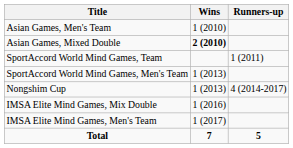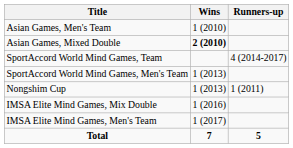 <table class="wikitable">
 <tr>
 <th>Title</th>
 <th>Wins</th>
 <th>Runners-up</th>
 </tr>
 <tr>
 <td>Asian Games, Men's Team</td>
 <td>1 (2010)</td>
 <td></td>
 </tr>
 <tr>
 <td>Asian Games, Mixed Double</td>
 <td><strong>2 (2010)</strong></td>
 <td></td>
 </tr>
 <tr>
 <td>SportAccord World Mind Games, Team</td>
 <td></td>
-<td>1 (2011)</td>
+<td>4 (2014-2017)</td>
 </tr>
 <tr>
 <td>SportAccord World Mind Games, Men's Team</td>
 <td>1 (2013)</td>
 <td></td>
 </tr>
 <tr>
 <td>Nongshim Cup</td>
 <td>1 (2013)</td>
-<td>4 (2014-2017)</td>
+<td>1 (2011)</td>
 </tr>
 <tr>
 <td>IMSA Elite Mind Games, Mix Double</td>
 <td>1 (2016)</td>
 <td></td>
 </tr>
 <tr>
 <td>IMSA Elite Mind Games, Men's Team</td>
 <td>1 (2017)</td>
 <td></td>
 </tr>
 <tr align="center">
 <td><strong>Total</strong></td>
 <td><strong>7</strong></td>
 <td><strong>5</strong></td>
 </tr>
 </table>
